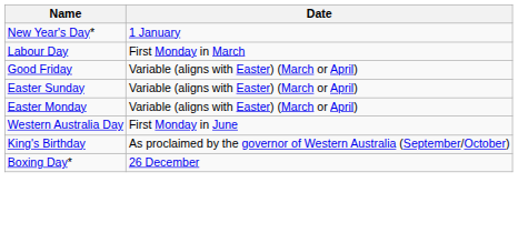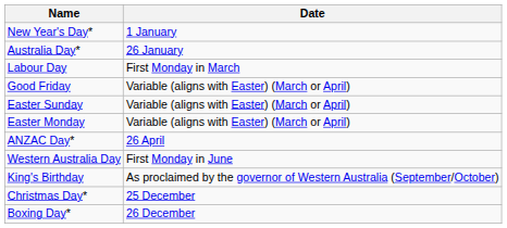 <table class="wikitable">
 <tr>
 <th>Name</th>
 <th>Date</th>
 </tr>
 <tr>
 <td><a href='#'>New Year's Day</a>*</td>
 <td><a href='#'>1 January</a></td>
+</tr>
+<tr>
+<td><a href='#'>Australia Day</a>*</td>
+<td><a href='#'>26 January</a></td>
 </tr>
 <tr>
 <td><a href='#'>Labour Day</a></td>
 <td>First <a href='#'>Monday</a> in <a href='#'>March</a></td>
 </tr>
 <tr>
 <td><a href='#'>Good Friday</a></td>
 <td>Variable (aligns with <a href='#'>Easter</a>) (<a href='#'>March</a> or <a href='#'>April</a>)</td>
 </tr>
 <tr>
 <td><a href='#'>Easter Sunday</a></td>
 <td>Variable (aligns with <a href='#'>Easter</a>) (<a href='#'>March</a> or <a href='#'>April</a>)</td>
 </tr>
 <tr>
 <td><a href='#'>Easter Monday</a></td>
 <td>Variable (aligns with <a href='#'>Easter</a>) (<a href='#'>March</a> or <a href='#'>April</a>)</td>
 </tr>
 <tr>
+<td><a href='#'>ANZAC Day</a>*</td>
+<td><a href='#'>26 April</a></td>
+</tr>
+<tr>
 <td><a href='#'>Western Australia Day</a></td>
 <td>First <a href='#'>Monday</a> in <a href='#'>June</a></td>
 </tr>
 <tr>
 <td><a href='#'>King's Birthday</a></td>
 <td>As proclaimed by the <a href='#'>governor of Western Australia</a> (<a href='#'>September</a>/<a href='#'>October</a>)</td>
 </tr>
 <tr>
+<td><a href='#'>Christmas Day</a>*</td>
+<td><a href='#'>25 December</a></td>
+</tr>
+<tr>
 <td><a href='#'>Boxing Day</a>*</td>
 <td><a href='#'>26 December</a></td>
 </tr>
 </table>
